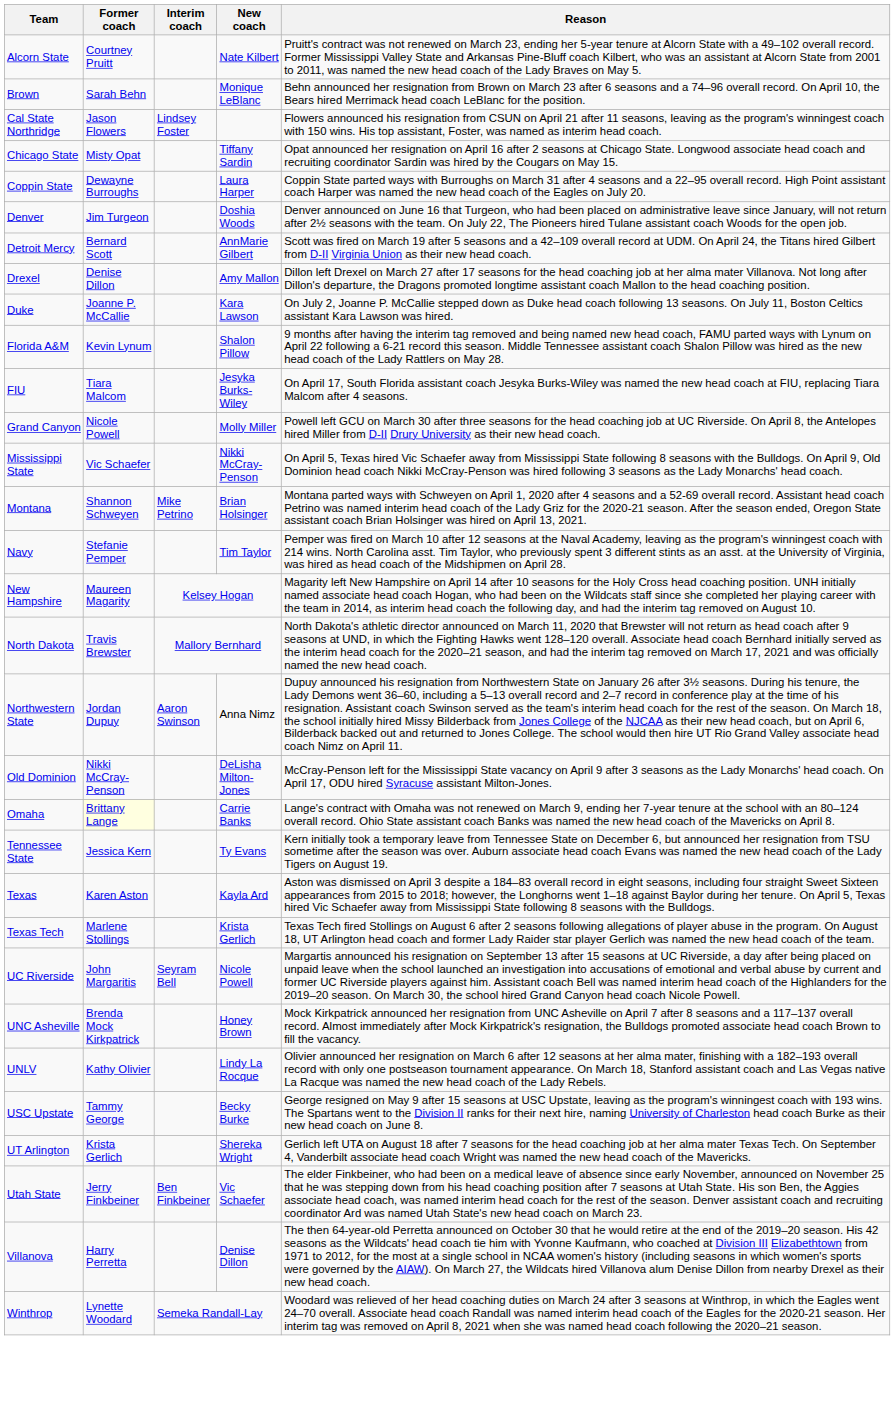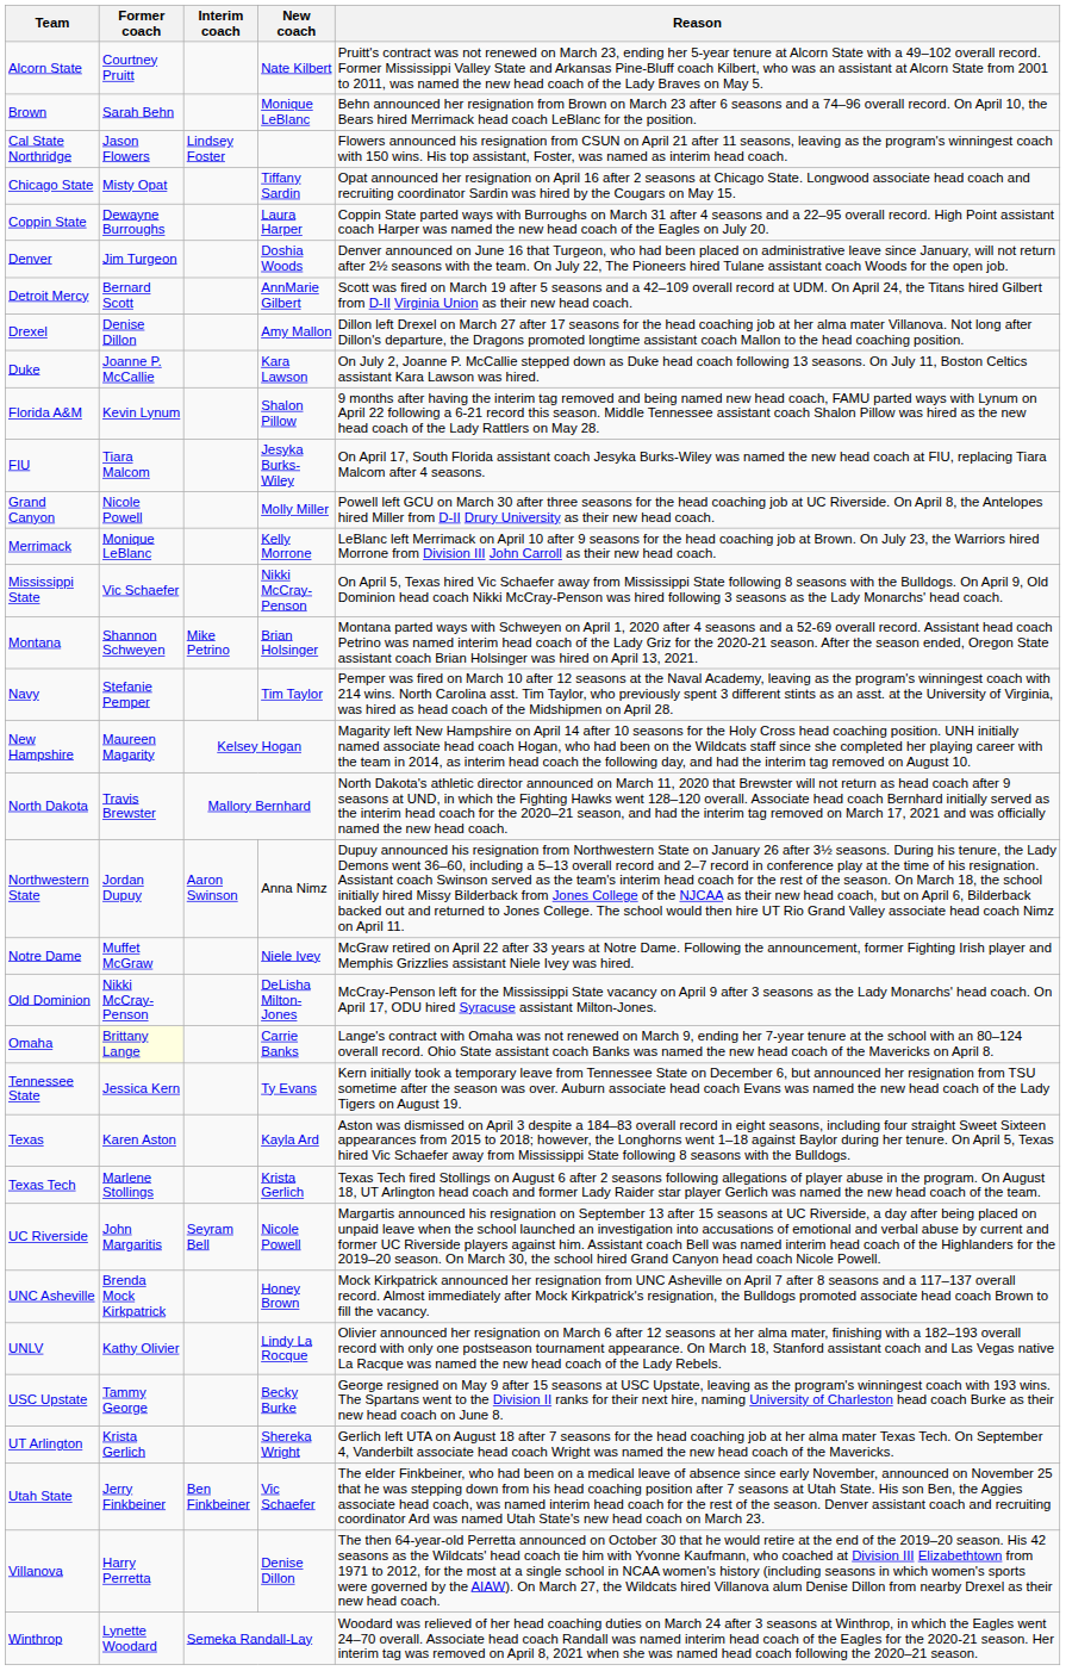 <table class="wikitable">
 <tr>
 <th>Team</th>
 <th>Former<br>coach</th>
 <th>Interim<br>coach</th>
 <th>New<br>coach</th>
 <th>Reason</th>
 </tr>
 <tr>
 <td><a href='#'>Alcorn State</a></td>
 <td><a href='#'>Courtney Pruitt</a></td>
 <td></td>
 <td><a href='#'>Nate Kilbert</a></td>
 <td>Pruitt's contract was not renewed on March 23, ending her 5-year tenure at Alcorn State with a 49–102 overall record. Former Mississippi Valley State and Arkansas Pine-Bluff coach Kilbert, who was an assistant at Alcorn State from 2001 to 2011, was named the new head coach of the Lady Braves on May 5.</td>
 </tr>
 <tr>
 <td><a href='#'>Brown</a></td>
 <td><a href='#'>Sarah Behn</a></td>
 <td></td>
 <td><a href='#'>Monique LeBlanc</a></td>
 <td>Behn announced her resignation from Brown on March 23 after 6 seasons and a 74–96 overall record. On April 10, the Bears hired Merrimack head coach LeBlanc for the position.</td>
 </tr>
 <tr>
 <td><a href='#'>Cal State Northridge</a></td>
 <td><a href='#'>Jason Flowers</a></td>
 <td><a href='#'>Lindsey Foster</a></td>
 <td></td>
 <td>Flowers announced his resignation from CSUN on April 21 after 11 seasons, leaving as the program's winningest coach with 150 wins. His top assistant, Foster, was named as interim head coach.</td>
 </tr>
 <tr>
 <td><a href='#'>Chicago State</a></td>
 <td><a href='#'>Misty Opat</a></td>
 <td></td>
 <td><a href='#'>Tiffany Sardin</a></td>
 <td>Opat announced her resignation on April 16 after 2 seasons at Chicago State. Longwood associate head coach and recruiting coordinator Sardin was hired by the Cougars on May 15.</td>
 </tr>
 <tr>
 <td><a href='#'>Coppin State</a></td>
 <td><a href='#'>Dewayne Burroughs</a></td>
 <td></td>
 <td><a href='#'>Laura Harper</a></td>
 <td>Coppin State parted ways with Burroughs on March 31 after 4 seasons and a 22–95 overall record. High Point assistant coach Harper was named the new head coach of the Eagles on July 20.</td>
 </tr>
 <tr>
 <td><a href='#'>Denver</a></td>
 <td><a href='#'>Jim Turgeon</a></td>
 <td></td>
 <td><a href='#'>Doshia Woods</a></td>
 <td>Denver announced on June 16 that Turgeon, who had been placed on administrative leave since January, will not return after 2½ seasons with the team. On July 22, The Pioneers hired Tulane assistant coach Woods for the open job.</td>
 </tr>
 <tr>
 <td><a href='#'>Detroit Mercy</a></td>
 <td><a href='#'>Bernard Scott</a></td>
 <td></td>
 <td><a href='#'>AnnMarie Gilbert</a></td>
 <td>Scott was fired on March 19 after 5 seasons and a 42–109 overall record at UDM. On April 24, the Titans hired Gilbert from <a href='#'>D-II</a> <a href='#'>Virginia Union</a> as their new head coach.</td>
 </tr>
 <tr>
 <td><a href='#'>Drexel</a></td>
 <td><a href='#'>Denise Dillon</a></td>
 <td></td>
 <td><a href='#'>Amy Mallon</a></td>
 <td>Dillon left Drexel on March 27 after 17 seasons for the head coaching job at her alma mater Villanova. Not long after Dillon's departure, the Dragons promoted longtime assistant coach Mallon to the head coaching position.</td>
 </tr>
 <tr>
 <td><a href='#'>Duke</a></td>
 <td><a href='#'>Joanne P. McCallie</a></td>
 <td></td>
 <td><a href='#'>Kara Lawson</a></td>
 <td>On July 2, Joanne P. McCallie stepped down as Duke head coach following 13 seasons. On July 11, Boston Celtics assistant Kara Lawson was hired.</td>
 </tr>
 <tr>
 <td><a href='#'>Florida A&M</a></td>
 <td><a href='#'>Kevin Lynum</a></td>
 <td></td>
 <td><a href='#'>Shalon Pillow</a></td>
 <td>9 months after having the interim tag removed and being named new head coach, FAMU parted ways with Lynum on April 22 following a 6-21 record this season. Middle Tennessee assistant coach Shalon Pillow was hired as the new head coach of the Lady Rattlers on May 28.</td>
 </tr>
 <tr>
 <td><a href='#'>FIU</a></td>
 <td><a href='#'>Tiara Malcom</a></td>
 <td></td>
 <td><a href='#'>Jesyka Burks-Wiley</a></td>
 <td>On April 17, South Florida assistant coach Jesyka Burks-Wiley was named the new head coach at FIU, replacing Tiara Malcom after 4 seasons.</td>
 </tr>
 <tr>
 <td><a href='#'>Grand Canyon</a></td>
 <td><a href='#'>Nicole Powell</a></td>
 <td></td>
 <td><a href='#'>Molly Miller</a></td>
 <td>Powell left GCU on March 30 after three seasons for the head coaching job at UC Riverside. On April 8, the Antelopes hired Miller from <a href='#'>D-II</a> <a href='#'>Drury University</a> as their new head coach.</td>
 </tr>
 <tr>
+<td><a href='#'>Merrimack</a></td>
+<td><a href='#'>Monique LeBlanc</a></td>
+<td></td>
+<td><a href='#'>Kelly Morrone</a></td>
+<td>LeBlanc left Merrimack on April 10 after 9 seasons for the head coaching job at Brown. On July 23, the Warriors hired Morrone from <a href='#'>Division III</a> <a href='#'>John Carroll</a> as their new head coach.</td>
+</tr>
+<tr>
 <td><a href='#'>Mississippi State</a></td>
 <td><a href='#'>Vic Schaefer</a></td>
 <td></td>
 <td><a href='#'>Nikki McCray-Penson</a></td>
 <td>On April 5, Texas hired Vic Schaefer away from Mississippi State following 8 seasons with the Bulldogs. On April 9, Old Dominion head coach Nikki McCray-Penson was hired following 3 seasons as the Lady Monarchs' head coach.</td>
 </tr>
 <tr>
 <td><a href='#'>Montana</a></td>
 <td><a href='#'>Shannon Schweyen</a></td>
 <td><a href='#'>Mike Petrino</a></td>
 <td><a href='#'>Brian Holsinger</a></td>
 <td>Montana parted ways with Schweyen on April 1, 2020 after 4 seasons and a 52-69 overall record. Assistant head coach Petrino was named interim head coach of the Lady Griz for the 2020-21 season. After the season ended, Oregon State assistant coach Brian Holsinger was hired on April 13, 2021.</td>
 </tr>
 <tr>
 <td><a href='#'>Navy</a></td>
 <td><a href='#'>Stefanie Pemper</a></td>
 <td></td>
 <td><a href='#'>Tim Taylor</a></td>
 <td>Pemper was fired on March 10 after 12 seasons at the Naval Academy, leaving as the program's winningest coach with 214 wins. North Carolina asst. Tim Taylor, who previously spent 3 different stints as an asst. at the University of Virginia, was hired as head coach of the Midshipmen on April 28.</td>
 </tr>
 <tr>
 <td><a href='#'>New Hampshire</a></td>
 <td><a href='#'>Maureen Magarity</a></td>
 <td colspan=2 align=center><a href='#'>Kelsey Hogan</a></td>
 <td>Magarity left New Hampshire on April 14 after 10 seasons for the Holy Cross head coaching position. UNH initially named associate head coach Hogan, who had been on the Wildcats staff since she completed her playing career with the team in 2014, as interim head coach the following day, and had the interim tag removed on August 10.</td>
 </tr>
 <tr>
 <td><a href='#'>North Dakota</a></td>
 <td><a href='#'>Travis Brewster</a></td>
 <td colspan=2 align=center><a href='#'>Mallory Bernhard</a></td>
 <td>North Dakota's athletic director announced on March 11, 2020 that Brewster will not return as head coach after 9 seasons at UND, in which the Fighting Hawks went 128–120 overall. Associate head coach Bernhard initially served as the interim head coach for the 2020–21 season, and had the interim tag removed on March 17, 2021 and was officially named the new head coach.</td>
 </tr>
 <tr>
 <td><a href='#'>Northwestern State</a></td>
 <td><a href='#'>Jordan Dupuy</a></td>
 <td><a href='#'>Aaron Swinson</a></td>
 <td>Anna Nimz</td>
 <td>Dupuy announced his resignation from Northwestern State on January 26 after 3½ seasons. During his tenure, the Lady Demons went 36–60, including a 5–13 overall record and 2–7 record in conference play at the time of his resignation. Assistant coach Swinson served as the team's interim head coach for the rest of the season. On March 18, the school initially hired Missy Bilderback from <a href='#'>Jones College</a> of the <a href='#'>NJCAA</a> as their new head coach, but on April 6, Bilderback backed out and returned to Jones College. The school would then hire UT Rio Grand Valley associate head coach Nimz on April 11.</td>
+</tr>
+<tr>
+<td><a href='#'>Notre Dame</a></td>
+<td><a href='#'>Muffet McGraw</a></td>
+<td></td>
+<td><a href='#'>Niele Ivey</a></td>
+<td>McGraw retired on April 22 after 33 years at Notre Dame. Following the announcement, former Fighting Irish player and Memphis Grizzlies assistant Niele Ivey was hired.</td>
 </tr>
 <tr>
 <td><a href='#'>Old Dominion</a></td>
 <td><a href='#'>Nikki McCray-Penson</a></td>
 <td></td>
 <td><a href='#'>DeLisha Milton-Jones</a></td>
 <td>McCray-Penson left for the Mississippi State vacancy on April 9 after 3 seasons as the Lady Monarchs' head coach. On April 17, ODU hired <a href='#'>Syracuse</a> assistant Milton-Jones.</td>
 </tr>
 <tr>
 <td><a href='#'>Omaha</a></td>
 <td style="background: lightyellow;"><a href='#'>Brittany Lange</a></td>
 <td></td>
 <td><a href='#'>Carrie Banks</a></td>
 <td>Lange's contract with Omaha was not renewed on March 9, ending her 7-year tenure at the school with an 80–124 overall record. Ohio State assistant coach Banks was named the new head coach of the Mavericks on April 8.</td>
 </tr>
 <tr>
 <td><a href='#'>Tennessee State</a></td>
 <td><a href='#'>Jessica Kern</a></td>
 <td></td>
 <td><a href='#'>Ty Evans</a></td>
 <td>Kern initially took a temporary leave from Tennessee State on December 6, but announced her resignation from TSU sometime after the season was over. Auburn associate head coach Evans was named the new head coach of the Lady Tigers on August 19.</td>
 </tr>
 <tr>
 <td><a href='#'>Texas</a></td>
 <td><a href='#'>Karen Aston</a></td>
 <td></td>
 <td><a href='#'>Kayla Ard</a></td>
 <td>Aston was dismissed on April 3 despite a 184–83 overall record in eight seasons, including four straight Sweet Sixteen appearances from 2015 to 2018; however, the Longhorns went 1–18 against Baylor during her tenure. On April 5, Texas hired Vic Schaefer away from Mississippi State following 8 seasons with the Bulldogs.</td>
 </tr>
 <tr>
 <td><a href='#'>Texas Tech</a></td>
 <td><a href='#'>Marlene Stollings</a></td>
 <td></td>
 <td><a href='#'>Krista Gerlich</a></td>
 <td>Texas Tech fired Stollings on August 6 after 2 seasons following allegations of player abuse in the program. On August 18, UT Arlington head coach and former Lady Raider star player Gerlich was named the new head coach of the team.</td>
 </tr>
 <tr>
 <td><a href='#'>UC Riverside</a></td>
 <td><a href='#'>John Margaritis</a></td>
 <td><a href='#'>Seyram Bell</a></td>
 <td><a href='#'>Nicole Powell</a></td>
 <td>Margartis announced his resignation on September 13 after 15 seasons at UC Riverside, a day after being placed on unpaid leave when the school launched an investigation into accusations of emotional and verbal abuse by current and former UC Riverside players against him. Assistant coach Bell was named interim head coach of the Highlanders for the 2019–20 season. On March 30, the school hired Grand Canyon head coach Nicole Powell.</td>
 </tr>
 <tr>
 <td><a href='#'>UNC Asheville</a></td>
 <td><a href='#'>Brenda Mock Kirkpatrick</a></td>
 <td></td>
 <td><a href='#'>Honey Brown</a></td>
 <td>Mock Kirkpatrick announced her resignation from UNC Asheville on April 7 after 8 seasons and a 117–137 overall record. Almost immediately after Mock Kirkpatrick's resignation, the Bulldogs promoted associate head coach Brown to fill the vacancy.</td>
 </tr>
 <tr>
 <td><a href='#'>UNLV</a></td>
 <td><a href='#'>Kathy Olivier</a></td>
 <td></td>
 <td><a href='#'>Lindy La Rocque</a></td>
 <td>Olivier announced her resignation on March 6 after 12 seasons at her alma mater, finishing with a 182–193 overall record with only one postseason tournament appearance. On March 18, Stanford assistant coach and Las Vegas native La Racque was named the new head coach of the Lady Rebels.</td>
 </tr>
 <tr>
 <td><a href='#'>USC Upstate</a></td>
 <td><a href='#'>Tammy George</a></td>
 <td></td>
 <td><a href='#'>Becky Burke</a></td>
 <td>George resigned on May 9 after 15 seasons at USC Upstate, leaving as the program's winningest coach with 193 wins. The Spartans went to the <a href='#'>Division II</a> ranks for their next hire, naming <a href='#'>University of Charleston</a> head coach Burke as their new head coach on June 8.</td>
 </tr>
 <tr>
 <td><a href='#'>UT Arlington</a></td>
 <td><a href='#'>Krista Gerlich</a></td>
 <td></td>
 <td><a href='#'>Shereka Wright</a></td>
 <td>Gerlich left UTA on August 18 after 7 seasons for the head coaching job at her alma mater Texas Tech. On September 4, Vanderbilt associate head coach Wright was named the new head coach of the Mavericks.</td>
 </tr>
 <tr>
 <td><a href='#'>Utah State</a></td>
 <td><a href='#'>Jerry Finkbeiner</a></td>
 <td><a href='#'>Ben Finkbeiner</a></td>
 <td><a href='#'>Vic Schaefer</a></td>
 <td>The elder Finkbeiner, who had been on a medical leave of absence since early November, announced on November 25 that he was stepping down from his head coaching position after 7 seasons at Utah State. His son Ben, the Aggies associate head coach, was named interim head coach for the rest of the season. Denver assistant coach and recruiting coordinator Ard was named Utah State's new head coach on March 23.</td>
 </tr>
 <tr>
 <td><a href='#'>Villanova</a></td>
 <td><a href='#'>Harry Perretta</a></td>
 <td></td>
 <td><a href='#'>Denise Dillon</a></td>
 <td>The then 64-year-old Perretta announced on October 30 that he would retire at the end of the 2019–20 season. His 42 seasons as the Wildcats' head coach tie him with Yvonne Kaufmann, who coached at <a href='#'>Division III</a> <a href='#'>Elizabethtown</a> from 1971 to 2012, for the most at a single school in NCAA women's history (including seasons in which women's sports were governed by the <a href='#'>AIAW</a>). On March 27, the Wildcats hired Villanova alum Denise Dillon from nearby Drexel as their new head coach.</td>
 </tr>
 <tr>
 <td><a href='#'>Winthrop</a></td>
 <td><a href='#'>Lynette Woodard</a></td>
 <td colspan=2><a href='#'>Semeka Randall-Lay</a></td>
 <td>Woodard was relieved of her head coaching duties on March 24 after 3 seasons at Winthrop, in which the Eagles went 24–70 overall. Associate head coach Randall was named interim head coach of the Eagles for the 2020-21 season. Her interim tag was removed on April 8, 2021 when she was named head coach following the 2020–21 season.</td>
 </tr>
 </table>
